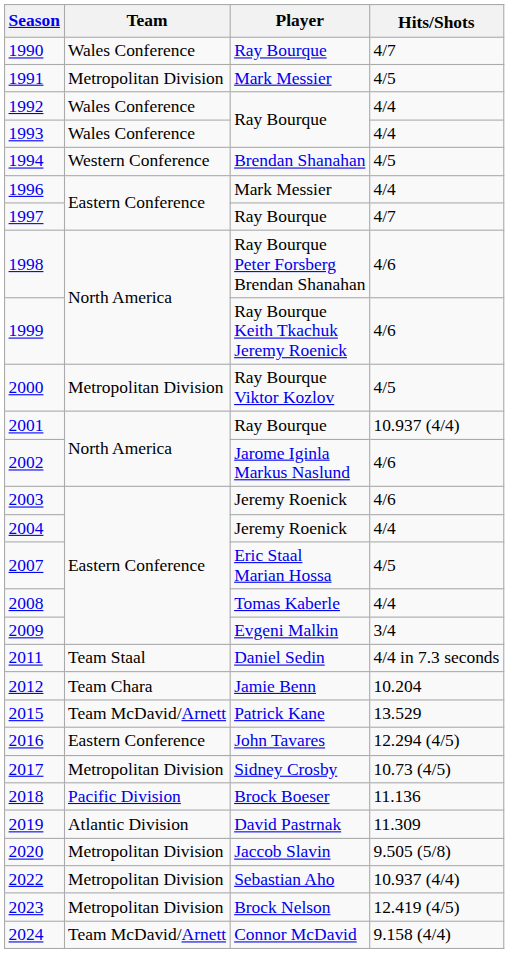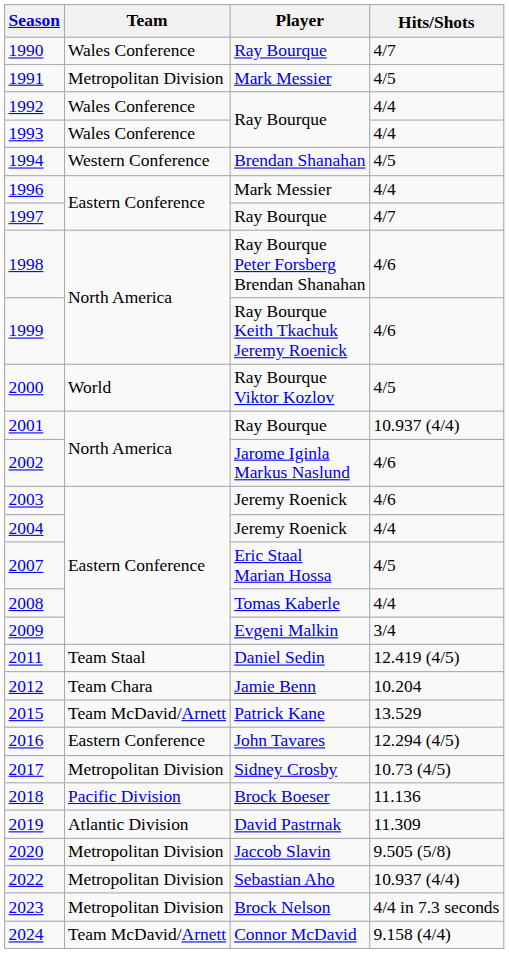 <table class="wikitable sortable">
 <tr>
 <th><a href='#'>Season</a></th>
 <th>Team</th>
 <th>Player</th>
 <th>Hits/Shots<sup></sup></th>
 </tr>
 <tr>
 <td><a href='#'>1990</a></td>
 <td>Wales Conference</td>
 <td><a href='#'>Ray Bourque</a></td>
 <td>4/7</td>
 </tr>
 <tr>
 <td><a href='#'>1991</a></td>
 <td>Metropolitan Division</td>
 <td><a href='#'>Mark Messier</a></td>
 <td>4/5</td>
 </tr>
 <tr>
 <td><a href='#'>1992</a></td>
 <td>Wales Conference</td>
 <td rowspan="2">Ray Bourque</td>
 <td>4/4</td>
 </tr>
 <tr>
 <td><a href='#'>1993</a></td>
 <td>Wales Conference</td>
 <td>4/4</td>
 </tr>
 <tr>
 <td><a href='#'>1994</a></td>
 <td>Western Conference</td>
 <td><a href='#'>Brendan Shanahan</a></td>
 <td>4/5</td>
 </tr>
 <tr>
 <td><a href='#'>1996</a></td>
 <td rowspan="2">Eastern Conference</td>
 <td>Mark Messier</td>
 <td>4/4</td>
 </tr>
 <tr>
 <td><a href='#'>1997</a></td>
 <td>Ray Bourque</td>
 <td>4/7</td>
 </tr>
 <tr>
 <td><a href='#'>1998</a></td>
 <td rowspan="2">North America</td>
 <td>Ray Bourque<br><a href='#'>Peter Forsberg</a><br>Brendan Shanahan</td>
 <td>4/6</td>
 </tr>
 <tr>
 <td><a href='#'>1999</a></td>
 <td>Ray Bourque<br><a href='#'>Keith Tkachuk</a><br><a href='#'>Jeremy Roenick</a></td>
 <td>4/6</td>
 </tr>
 <tr>
 <td><a href='#'>2000</a></td>
-<td>Metropolitan Division</td>
+<td>World</td>
 <td>Ray Bourque<br><a href='#'>Viktor Kozlov</a></td>
 <td>4/5</td>
 </tr>
 <tr>
 <td><a href='#'>2001</a></td>
 <td rowspan="2">North America</td>
 <td>Ray Bourque</td>
 <td>10.937 (4/4)</td>
 </tr>
 <tr>
 <td><a href='#'>2002</a></td>
 <td><a href='#'>Jarome Iginla</a><br><a href='#'>Markus Naslund</a></td>
 <td>4/6</td>
 </tr>
 <tr>
 <td><a href='#'>2003</a></td>
 <td rowspan="5">Eastern Conference</td>
 <td>Jeremy Roenick</td>
 <td>4/6</td>
 </tr>
 <tr>
 <td><a href='#'>2004</a></td>
 <td>Jeremy Roenick</td>
 <td>4/4</td>
 </tr>
 <tr>
 <td><a href='#'>2007</a></td>
 <td><a href='#'>Eric Staal</a><br><a href='#'>Marian Hossa</a></td>
 <td>4/5</td>
 </tr>
 <tr>
 <td><a href='#'>2008</a></td>
 <td><a href='#'>Tomas Kaberle</a></td>
 <td>4/4</td>
 </tr>
 <tr>
 <td><a href='#'>2009</a></td>
 <td><a href='#'>Evgeni Malkin</a></td>
 <td>3/4</td>
 </tr>
 <tr>
 <td><a href='#'>2011</a></td>
 <td>Team Staal</td>
 <td><a href='#'>Daniel Sedin</a></td>
-<td>4/4 in 7.3 seconds</td>
+<td>12.419 (4/5)</td>
 </tr>
 <tr>
 <td><a href='#'>2012</a></td>
 <td>Team Chara</td>
 <td><a href='#'>Jamie Benn</a></td>
 <td>10.204</td>
 </tr>
 <tr>
 <td><a href='#'>2015</a></td>
 <td>Team McDavid/<a href='#'>Arnett</a></td>
 <td><a href='#'>Patrick Kane</a></td>
 <td>13.529</td>
 </tr>
 <tr>
 <td><a href='#'>2016</a></td>
 <td>Eastern Conference</td>
 <td><a href='#'>John Tavares</a></td>
 <td>12.294 (4/5)</td>
 </tr>
 <tr>
 <td><a href='#'>2017</a></td>
 <td>Metropolitan Division</td>
 <td><a href='#'>Sidney Crosby</a></td>
 <td>10.73 (4/5)</td>
 </tr>
 <tr>
 <td><a href='#'>2018</a></td>
 <td><a href='#'>Pacific Division</a></td>
 <td><a href='#'>Brock Boeser</a></td>
 <td>11.136</td>
 </tr>
 <tr>
 <td><a href='#'>2019</a></td>
 <td>Atlantic Division</td>
 <td><a href='#'>David Pastrnak</a></td>
 <td>11.309</td>
 </tr>
 <tr>
 <td><a href='#'>2020</a></td>
 <td>Metropolitan Division</td>
 <td><a href='#'>Jaccob Slavin</a></td>
 <td>9.505 (5/8)</td>
 </tr>
 <tr>
 <td><a href='#'>2022</a></td>
 <td>Metropolitan Division</td>
 <td><a href='#'>Sebastian Aho</a></td>
 <td>10.937 (4/4)</td>
 </tr>
 <tr>
 <td><a href='#'>2023</a></td>
 <td>Metropolitan Division</td>
 <td><a href='#'>Brock Nelson</a></td>
-<td>12.419 (4/5)</td>
+<td>4/4 in 7.3 seconds</td>
 </tr>
 <tr>
 <td><a href='#'>2024</a></td>
 <td>Team McDavid/<a href='#'>Arnett</a></td>
 <td><a href='#'>Connor McDavid</a></td>
 <td>9.158 (4/4)</td>
 </tr>
 </table>
